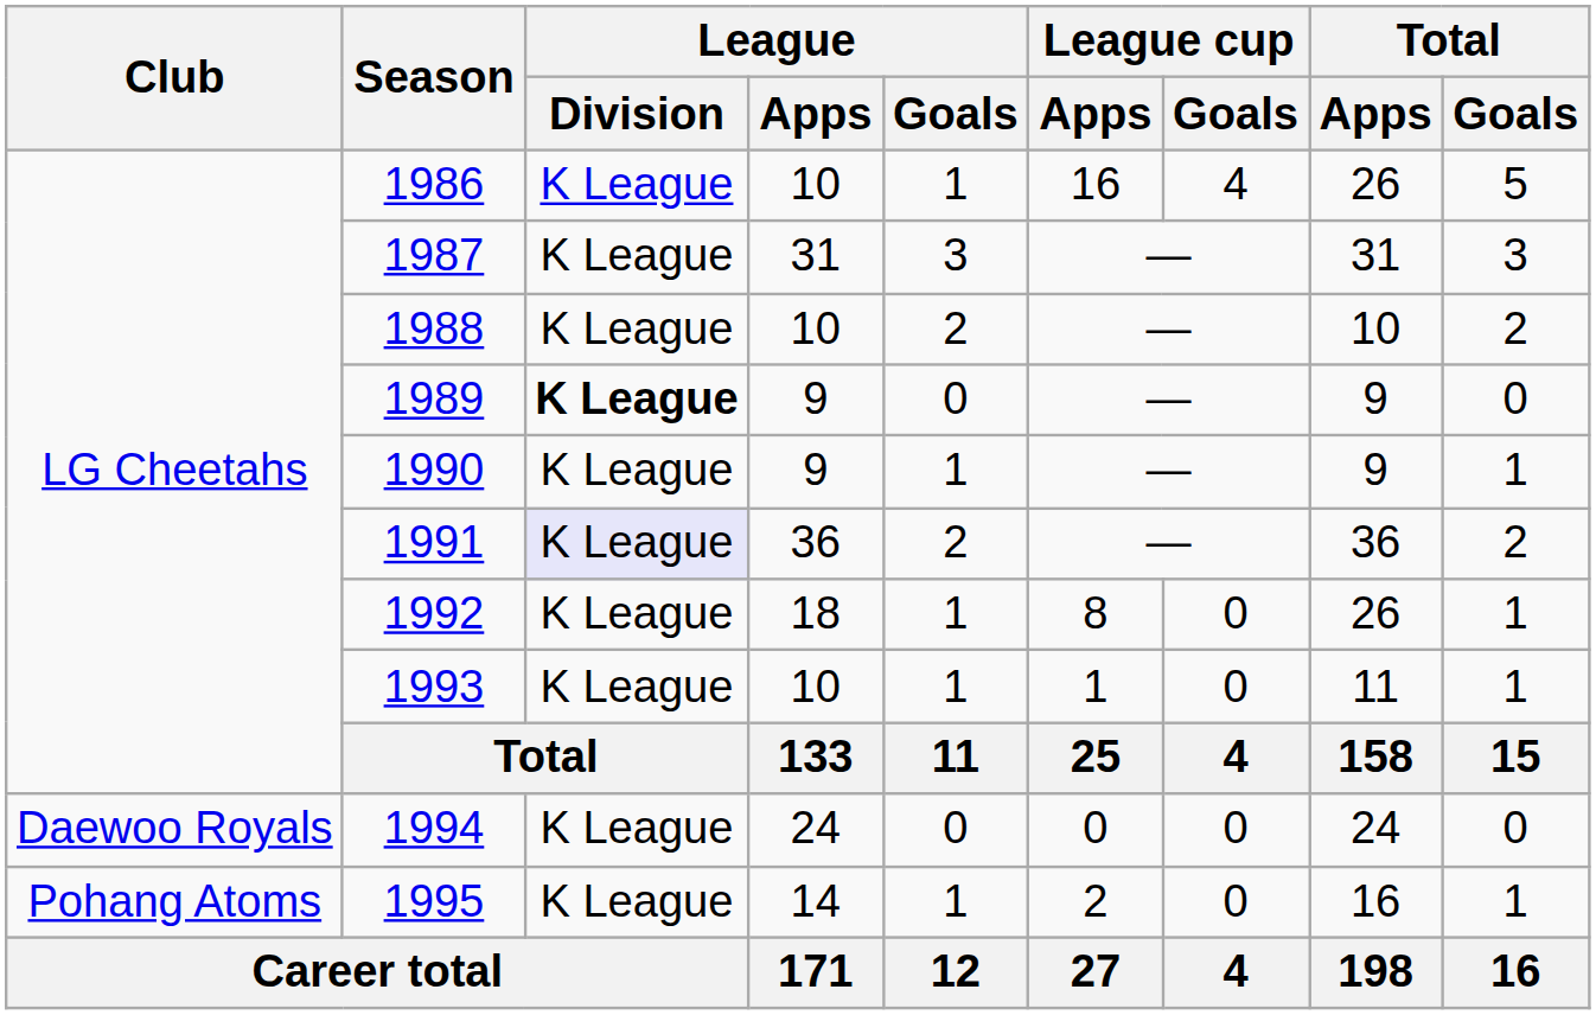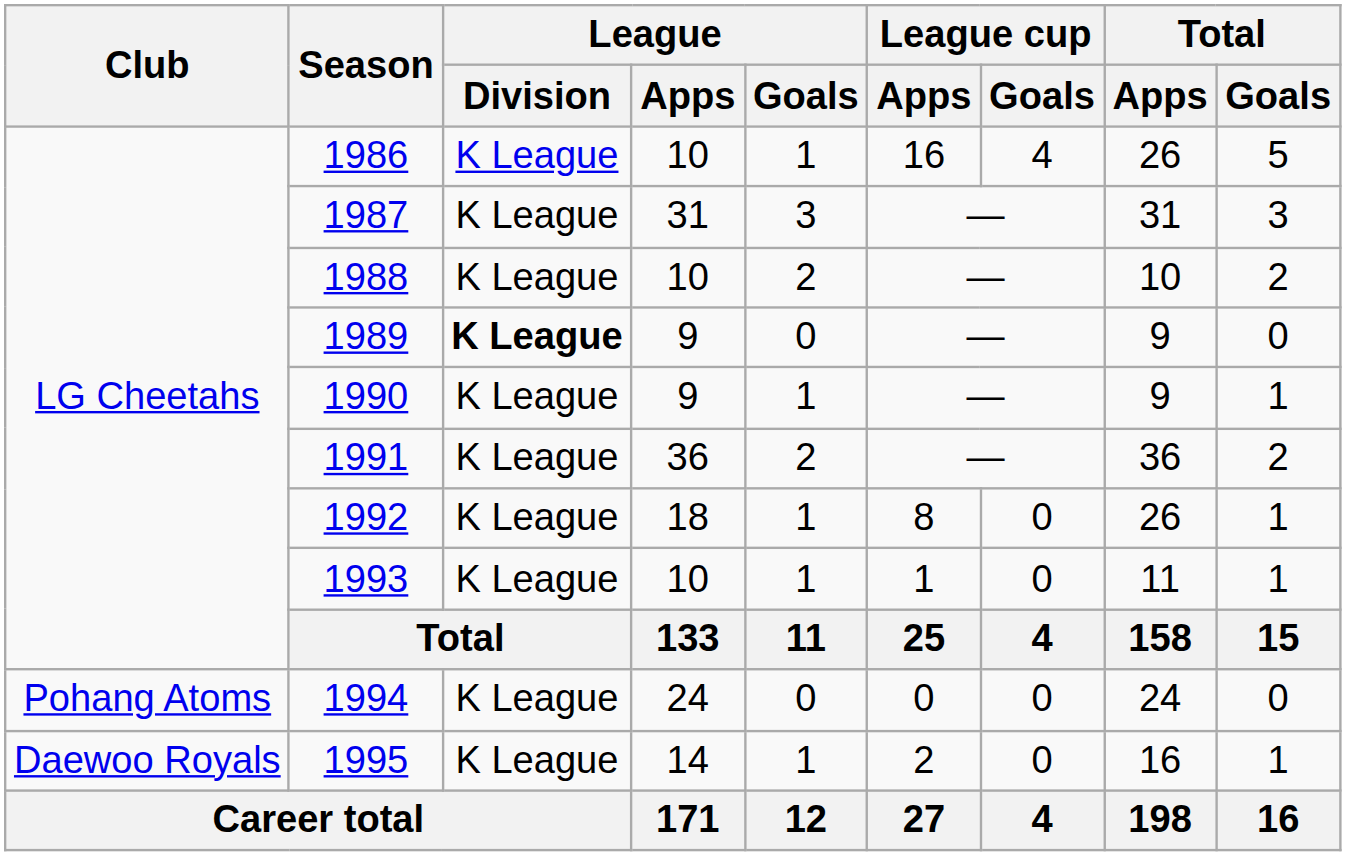 <table class="wikitable" style="text-align:center;">
 <tr>
 <th rowspan="2">Club</th>
 <th rowspan="2">Season</th>
 <th colspan="3">League</th>
 <th colspan="2">League cup</th>
 <th colspan="2">Total</th>
 </tr>
 <tr>
 <th>Division</th>
 <th>Apps</th>
 <th>Goals</th>
 <th>Apps</th>
 <th>Goals</th>
 <th>Apps</th>
 <th>Goals</th>
 </tr>
 <tr>
 <td rowspan="9"><a href='#'>LG Cheetahs</a></td>
 <td align="center"><a href='#'>1986</a></td>
 <td><a href='#'>K League</a></td>
 <td align="center">10</td>
 <td align="center">1</td>
 <td align="center">16</td>
 <td align="center">4</td>
 <td>26</td>
 <td>5</td>
 </tr>
 <tr>
 <td align="center"><a href='#'>1987</a></td>
 <td>K League</td>
 <td align="center">31</td>
 <td align="center">3</td>
 <td colspan="2">—</td>
 <td>31</td>
 <td>3</td>
 </tr>
 <tr>
 <td align="center"><a href='#'>1988</a></td>
 <td>K League</td>
 <td align="center">10</td>
 <td align="center">2</td>
 <td colspan="2">—</td>
 <td>10</td>
 <td>2</td>
 </tr>
 <tr>
 <td align="center"><a href='#'>1989</a></td>
 <td><strong>K League</strong></td>
 <td align="center">9</td>
 <td align="center">0</td>
 <td colspan="2">—</td>
 <td>9</td>
 <td>0</td>
 </tr>
 <tr>
 <td align="center"><a href='#'>1990</a></td>
 <td>K League</td>
 <td align="center">9</td>
 <td align="center">1</td>
 <td colspan="2">—</td>
 <td>9</td>
 <td>1</td>
 </tr>
 <tr>
 <td align="center"><a href='#'>1991</a></td>
-<td style="background: lavender;">K League</td>
+<td>K League</td>
 <td align="center">36</td>
 <td align="center">2</td>
 <td colspan="2">—</td>
 <td>36</td>
 <td>2</td>
 </tr>
 <tr>
 <td align="center"><a href='#'>1992</a></td>
 <td>K League</td>
 <td align="center">18</td>
 <td align="center">1</td>
 <td align="center">8</td>
 <td align="center">0</td>
 <td>26</td>
 <td>1</td>
 </tr>
 <tr>
 <td align="center"><a href='#'>1993</a></td>
 <td>K League</td>
 <td align="center">10</td>
 <td align="center">1</td>
 <td align="center">1</td>
 <td align="center">0</td>
 <td>11</td>
 <td>1</td>
 </tr>
 <tr>
 <th colspan="2">Total</th>
 <th>133</th>
 <th>11</th>
 <th>25</th>
 <th>4</th>
 <th>158</th>
 <th>15</th>
 </tr>
 <tr>
-<td><a href='#'>Daewoo Royals</a></td>
+<td><a href='#'>Pohang Atoms</a></td>
 <td align="center"><a href='#'>1994</a></td>
 <td>K League</td>
 <td align="center">24</td>
 <td align="center">0</td>
 <td align="center">0</td>
 <td align="center">0</td>
 <td>24</td>
 <td>0</td>
 </tr>
 <tr>
-<td><a href='#'>Pohang Atoms</a></td>
+<td><a href='#'>Daewoo Royals</a></td>
 <td align="center"><a href='#'>1995</a></td>
 <td>K League</td>
 <td align="center">14</td>
 <td align="center">1</td>
 <td align="center">2</td>
 <td align="center">0</td>
 <td>16</td>
 <td>1</td>
 </tr>
 <tr>
 <th colspan="3">Career total</th>
 <th>171</th>
 <th>12</th>
 <th>27</th>
 <th>4</th>
 <th>198</th>
 <th>16</th>
 </tr>
 </table>
